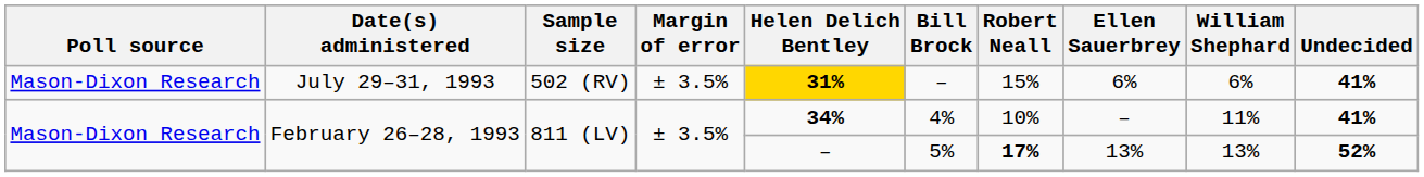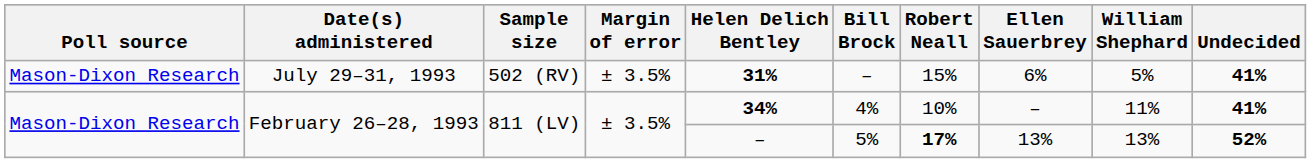 <table class="wikitable" style="font-size:90%;text-align:center;">
 <tr valign=bottom>
 <th>Poll source</th>
 <th>Date(s)<br>administered</th>
 <th>Sample<br>size</th>
 <th>Margin<br>of error</th>
 <th>Helen Delich<br>Bentley</th>
 <th>Bill<br>Brock</th>
 <th>Robert<br>Neall</th>
 <th>Ellen<br>Sauerbrey</th>
 <th>William<br>Shephard</th>
 <th>Undecided</th>
 </tr>
 <tr>
 <td align=left><a href='#'>Mason-Dixon Research</a></td>
 <td>July 29–31, 1993</td>
 <td>502 (RV)</td>
 <td>± 3.5%</td>
-<td style="background: gold;"><strong>31%</strong></td>
+<td><strong>31%</strong></td>
 <td>–</td>
 <td>15%</td>
 <td>6%</td>
-<td>6%</td>
+<td>5%</td>
 <td><strong>41%</strong></td>
 </tr>
 <tr>
 <td align=left rowspan="2"><a href='#'>Mason-Dixon Research</a></td>
 <td rowspan="2">February 26–28, 1993</td>
 <td rowspan="2">811 (LV)</td>
 <td rowspan="2">± 3.5%</td>
 <td><strong>34%</strong></td>
 <td>4%</td>
 <td>10%</td>
 <td>–</td>
 <td>11%</td>
 <td><strong>41%</strong></td>
 </tr>
 <tr>
 <td>–</td>
 <td>5%</td>
 <td><strong>17%</strong></td>
 <td>13%</td>
 <td>13%</td>
 <td><strong>52%</strong></td>
 </tr>
 </table>
